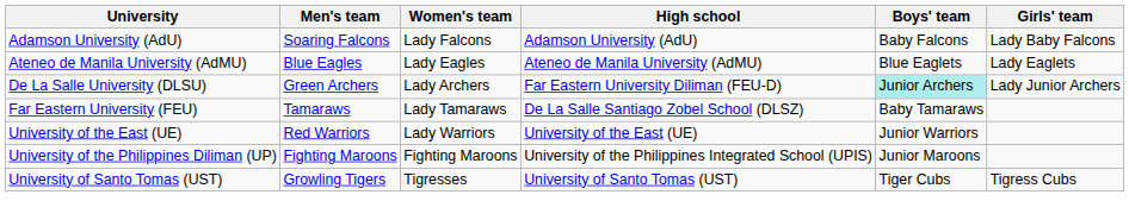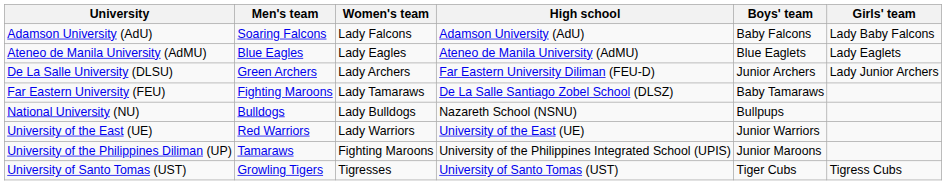 <table class=wikitable>
 <tr>
 <th>University</th>
 <th>Men's team</th>
 <th>Women's team</th>
 <th>High school</th>
 <th>Boys' team</th>
 <th>Girls' team</th>
 </tr>
 <tr>
 <td><a href='#'>Adamson University</a> (AdU)</td>
 <td><a href='#'>Soaring Falcons</a></td>
 <td>Lady Falcons</td>
 <td><a href='#'>Adamson University</a> (AdU)</td>
 <td>Baby Falcons</td>
 <td>Lady Baby Falcons</td>
 </tr>
 <tr>
 <td><a href='#'>Ateneo de Manila University</a> (AdMU)</td>
 <td><a href='#'>Blue Eagles</a></td>
 <td>Lady Eagles</td>
 <td><a href='#'>Ateneo de Manila University</a> (AdMU)</td>
 <td>Blue Eaglets</td>
 <td>Lady Eaglets</td>
 </tr>
 <tr>
 <td><a href='#'>De La Salle University</a> (DLSU)</td>
 <td><a href='#'>Green Archers</a></td>
 <td>Lady Archers</td>
 <td><a href='#'>Far Eastern University Diliman</a> (FEU-D)</td>
-<td style="background: paleturquoise;">Junior Archers</td>
+<td>Junior Archers</td>
 <td>Lady Junior Archers</td>
 </tr>
 <tr>
 <td><a href='#'>Far Eastern University</a> (FEU)</td>
-<td><a href='#'>Tamaraws</a></td>
+<td><a href='#'>Fighting Maroons</a></td>
 <td>Lady Tamaraws</td>
 <td><a href='#'>De La Salle Santiago Zobel School</a> (DLSZ)</td>
 <td>Baby Tamaraws</td>
+<td></td>
+</tr>
+<tr>
+<td><a href='#'>National University</a> (NU)</td>
+<td><a href='#'>Bulldogs</a></td>
+<td>Lady Bulldogs</td>
+<td>Nazareth School (NSNU)</td>
+<td>Bullpups</td>
 <td></td>
 </tr>
 <tr>
 <td><a href='#'>University of the East</a> (UE)</td>
 <td><a href='#'>Red Warriors</a></td>
 <td>Lady Warriors</td>
 <td><a href='#'>University of the East</a> (UE)</td>
 <td>Junior Warriors</td>
 <td></td>
 </tr>
 <tr>
 <td><a href='#'>University of the Philippines Diliman</a> (UP)</td>
-<td><a href='#'>Fighting Maroons</a></td>
+<td><a href='#'>Tamaraws</a></td>
 <td>Fighting Maroons</td>
 <td>University of the Philippines Integrated School (UPIS)</td>
 <td>Junior Maroons</td>
 <td></td>
 </tr>
 <tr>
 <td><a href='#'>University of Santo Tomas</a> (UST)</td>
 <td><a href='#'>Growling Tigers</a></td>
 <td>Tigresses</td>
 <td><a href='#'>University of Santo Tomas</a> (UST)</td>
 <td>Tiger Cubs</td>
 <td>Tigress Cubs</td>
 </tr>
 </table>
